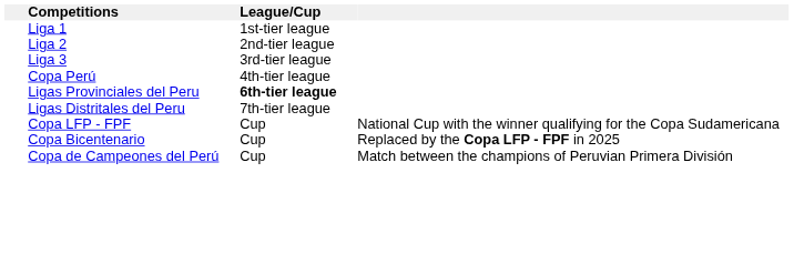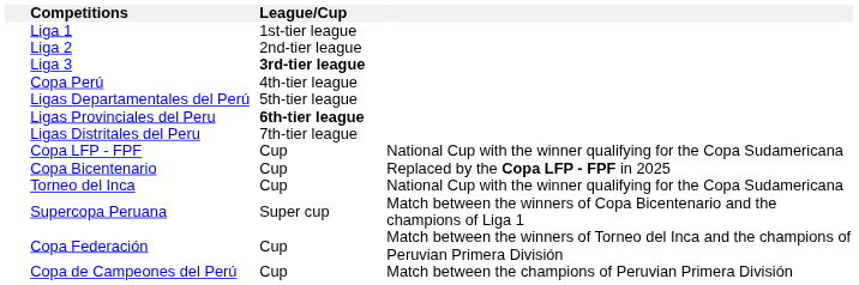 <table width="100%" cellspacing="0" cellpadding="0">
 <tr bgcolor="F0F0F0">
 <th width="3%" align="left"></th>
 <th width="27%" align="left">Competitions</th>
 <th width="15%" align="left">League/Cup</th>
 <th width="55%" align="left"></th>
 </tr>
 <tr>
 <td></td>
 <td><a href='#'>Liga 1</a></td>
 <td>1st-tier league</td>
 <td></td>
 </tr>
 <tr>
 <td></td>
 <td><a href='#'>Liga 2</a></td>
 <td>2nd-tier league</td>
 <td></td>
 </tr>
 <tr>
 <td></td>
 <td><a href='#'>Liga 3</a></td>
-<td>3rd-tier league</td>
+<td><strong>3rd-tier league</strong></td>
 <td></td>
 </tr>
 <tr>
 <td></td>
 <td><a href='#'>Copa Perú</a></td>
 <td>4th-tier league</td>
+<td></td>
+</tr>
+<tr>
+<td></td>
+<td><a href='#'>Ligas Departamentales del Perú</a></td>
+<td>5th-tier league</td>
 <td></td>
 </tr>
 <tr>
 <td></td>
 <td><a href='#'>Ligas Provinciales del Peru</a></td>
 <td><strong>6th-tier league</strong></td>
 <td></td>
 </tr>
 <tr>
 <td></td>
 <td><a href='#'>Ligas Distritales del Peru</a></td>
 <td>7th-tier league</td>
 <td></td>
 </tr>
 <tr>
 <td></td>
 <td><a href='#'>Copa LFP - FPF</a></td>
 <td>Cup</td>
 <td>National Cup with the winner qualifying for the Copa Sudamericana</td>
 </tr>
 <tr>
 <td></td>
 <td><a href='#'>Copa Bicentenario</a></td>
 <td>Cup</td>
 <td>Replaced by the <strong>Copa LFP - FPF</strong> in 2025</td>
 </tr>
 <tr>
 <td></td>
+<td><a href='#'>Torneo del Inca</a></td>
+<td>Cup</td>
+<td>National Cup with the winner qualifying for the Copa Sudamericana</td>
+</tr>
+<tr>
+<td></td>
+<td><a href='#'>Supercopa Peruana</a></td>
+<td>Super cup</td>
+<td>Match between the winners of Copa Bicentenario and the champions of Liga 1</td>
+</tr>
+<tr>
+<td></td>
+<td><a href='#'>Copa Federación</a></td>
+<td>Cup</td>
+<td>Match between the winners of Torneo del Inca and the champions of Peruvian Primera División</td>
+</tr>
+<tr>
+<td></td>
 <td><a href='#'>Copa de Campeones del Perú</a></td>
 <td>Cup</td>
 <td>Match between the champions of Peruvian Primera División</td>
 </tr>
 <tr>
 </tr>
 </table>
